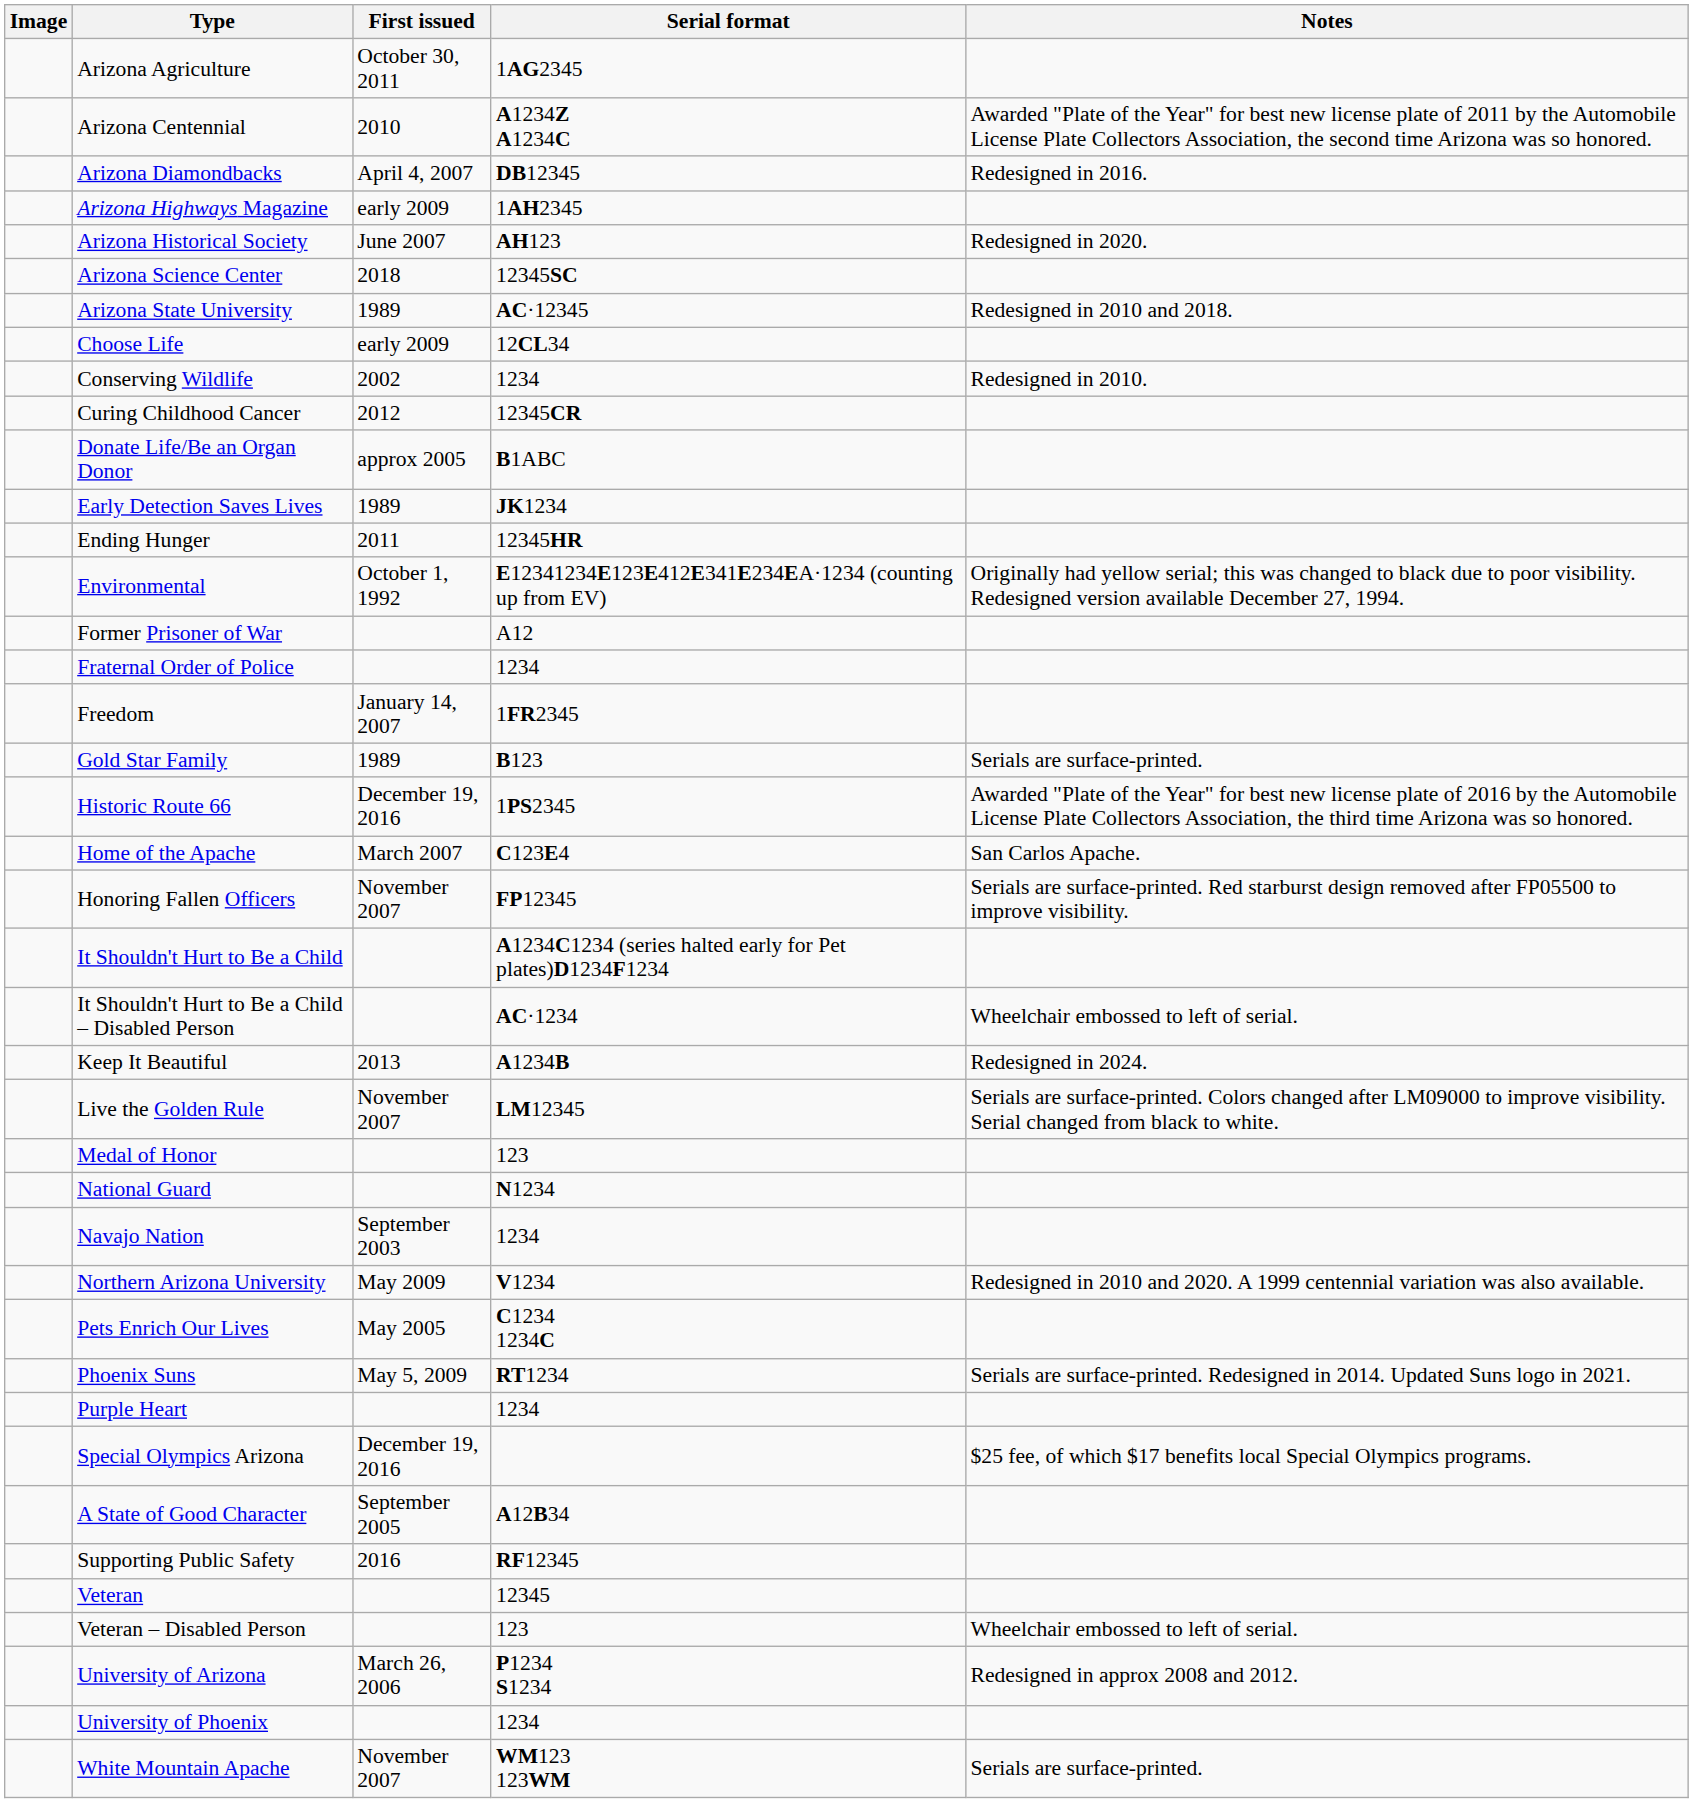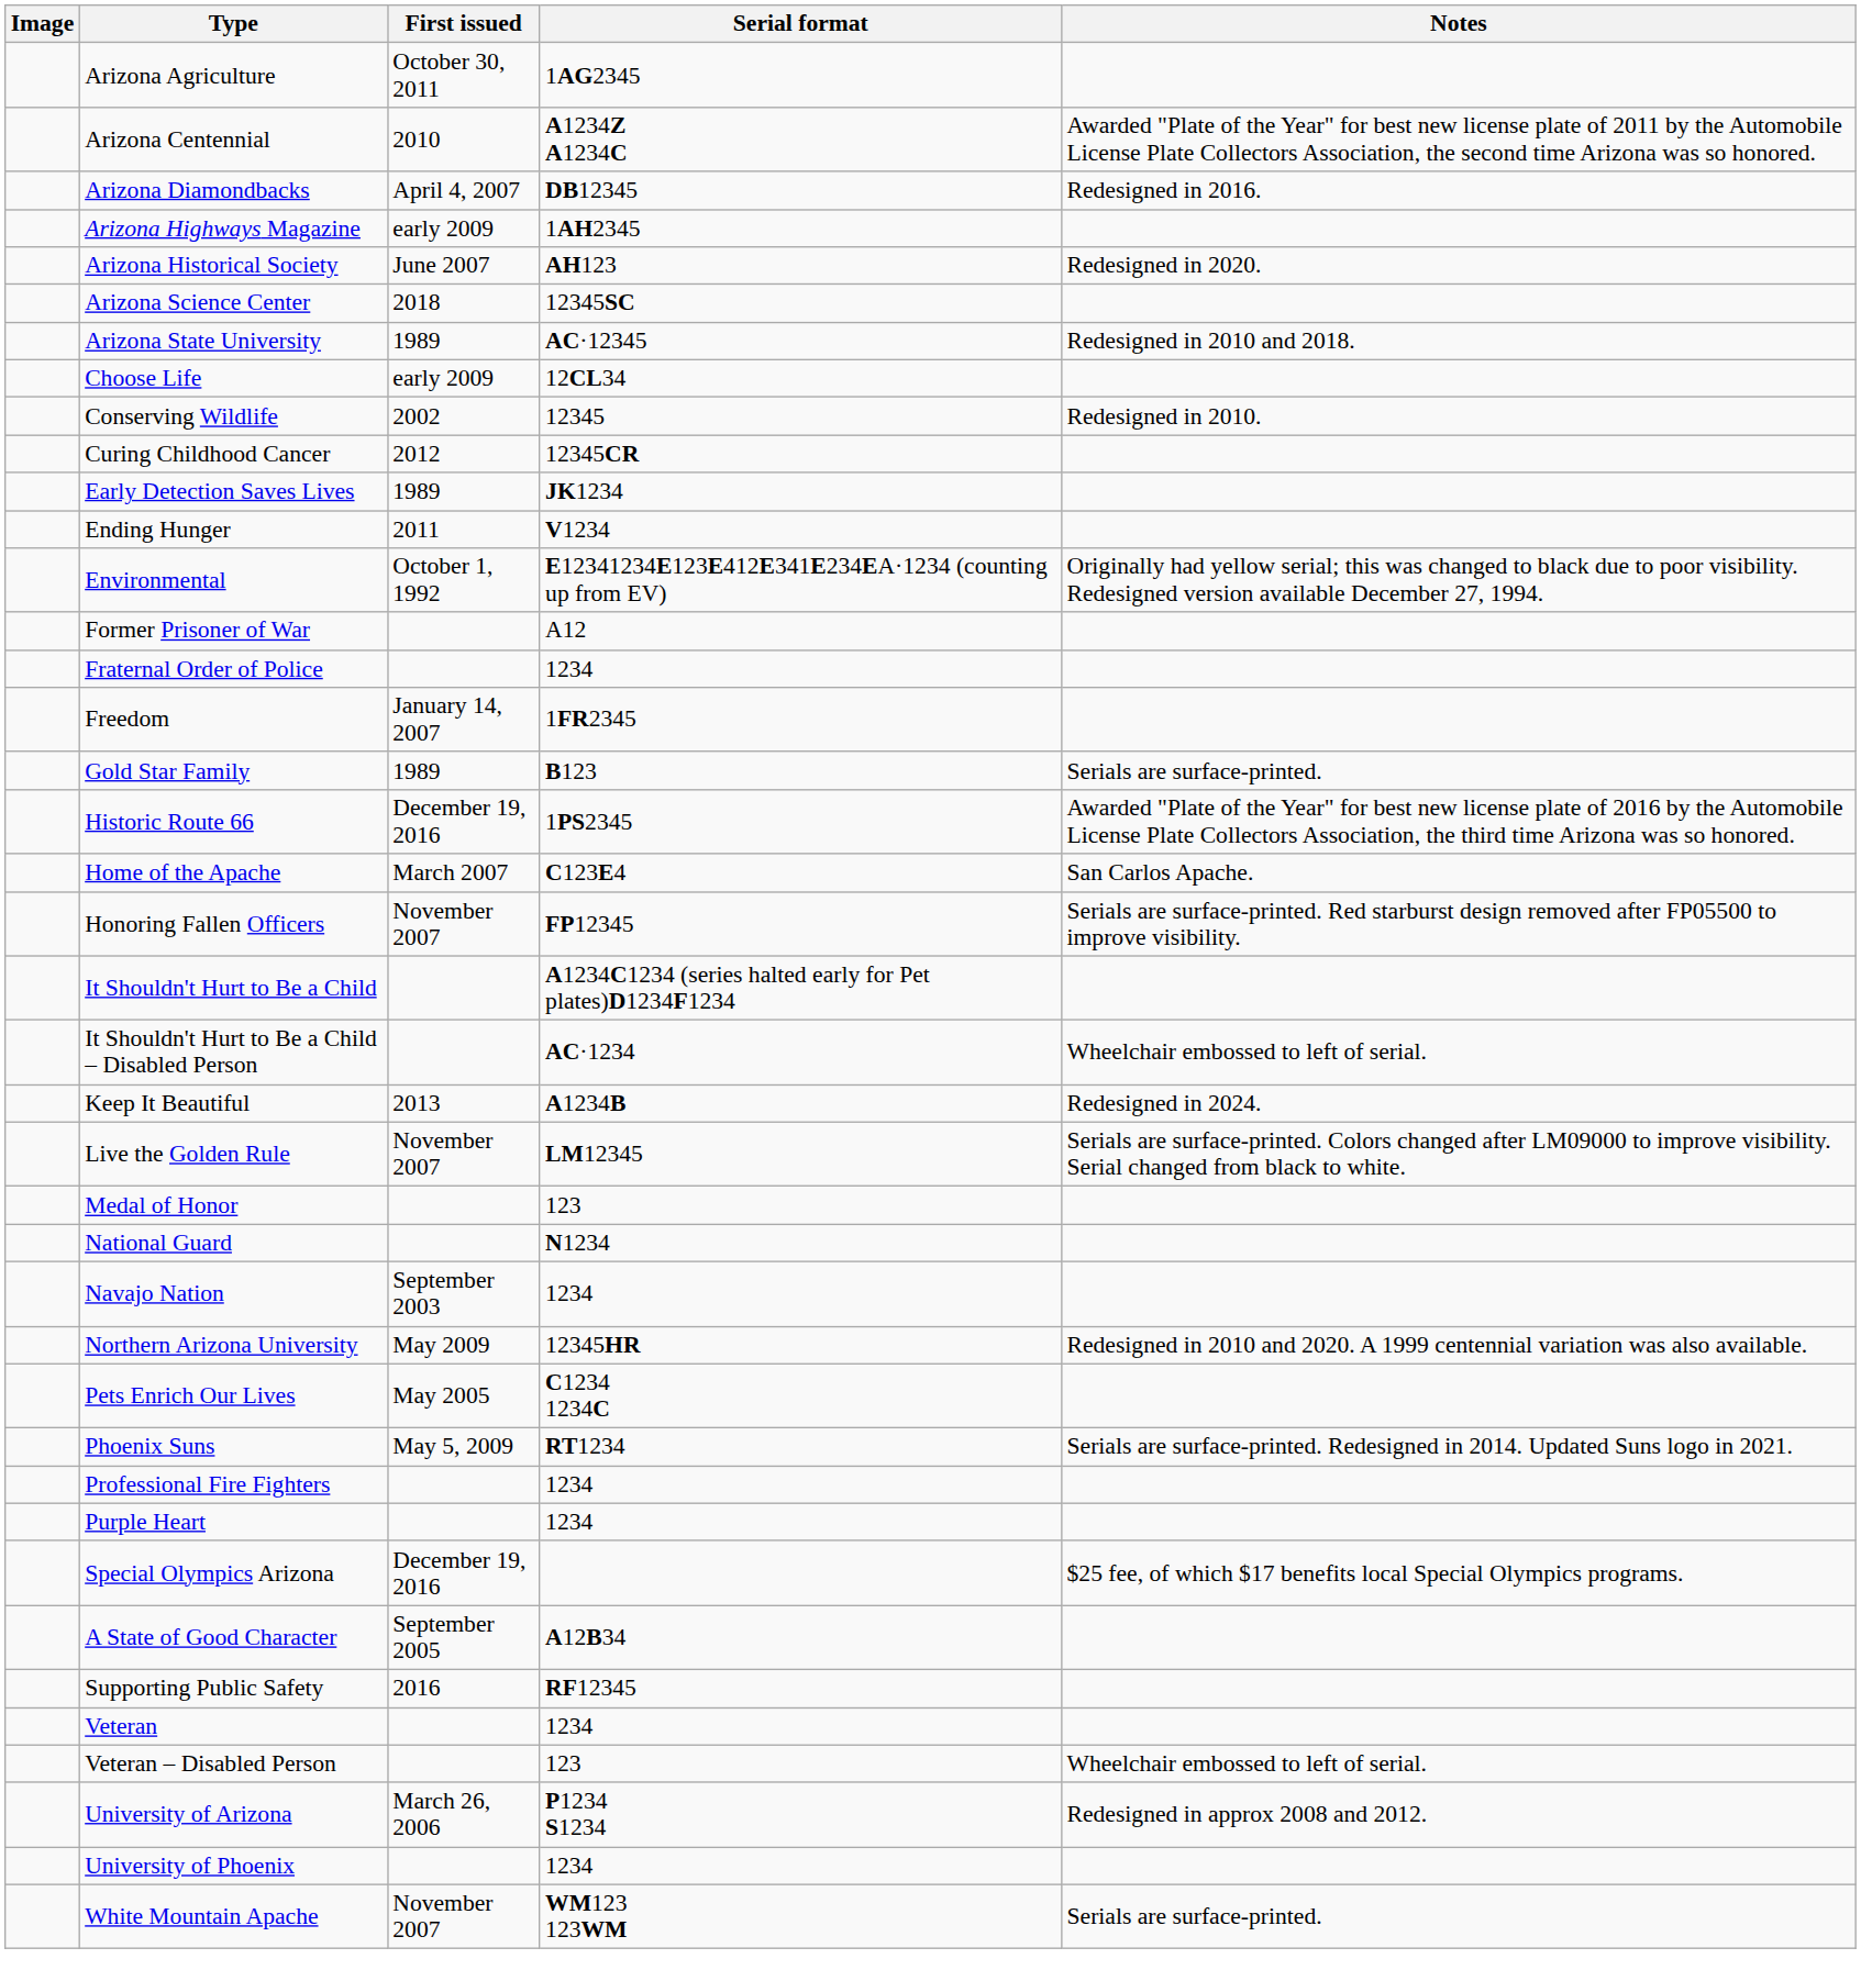 <table class="wikitable">
 <tr>
 <th>Image</th>
 <th>Type</th>
 <th>First issued</th>
 <th>Serial format</th>
 <th>Notes</th>
 </tr>
 <tr>
 <td></td>
 <td>Arizona Agriculture</td>
 <td>October 30, 2011</td>
 <td>1<strong>AG</strong>2345</td>
 <td></td>
 </tr>
 <tr>
 <td></td>
 <td>Arizona Centennial</td>
 <td>2010</td>
 <td><strong>A</strong>1234<strong>Z</strong><br><strong>A</strong>1234<strong>C</strong></td>
 <td>Awarded "Plate of the Year" for best new license plate of 2011 by the Automobile License Plate Collectors Association, the second time Arizona was so honored.</td>
 </tr>
 <tr>
 <td></td>
 <td><a href='#'>Arizona Diamondbacks</a></td>
 <td>April 4, 2007</td>
 <td><strong>DB</strong>12345</td>
 <td>Redesigned in 2016.</td>
 </tr>
 <tr>
 <td></td>
 <td><a href='#'><em>Arizona Highways</em> Magazine</a></td>
 <td>early 2009</td>
 <td>1<strong>AH</strong>2345</td>
 <td></td>
 </tr>
 <tr>
 <td></td>
 <td><a href='#'>Arizona Historical Society</a></td>
 <td>June 2007</td>
 <td><strong>AH</strong>123</td>
 <td>Redesigned in 2020.</td>
 </tr>
 <tr>
 <td></td>
 <td><a href='#'>Arizona Science Center</a></td>
 <td>2018</td>
 <td>12345<strong>SC</strong></td>
 <td></td>
 </tr>
 <tr>
 <td></td>
 <td><a href='#'>Arizona State University</a></td>
 <td>1989</td>
 <td><strong>AC</strong>·12345</td>
 <td>Redesigned in 2010 and 2018.</td>
 </tr>
 <tr>
 <td></td>
 <td><a href='#'>Choose Life</a></td>
 <td>early 2009</td>
 <td>12<strong>CL</strong>34</td>
 <td></td>
 </tr>
 <tr>
 <td></td>
 <td>Conserving <a href='#'>Wildlife</a></td>
 <td>2002</td>
-<td>1234</td>
+<td>12345</td>
 <td>Redesigned in 2010.</td>
 </tr>
 <tr>
 <td></td>
 <td>Curing Childhood Cancer</td>
 <td>2012</td>
 <td>12345<strong>CR</strong></td>
-<td></td>
-</tr>
-<tr>
-<td></td>
-<td><a href='#'>Donate Life/Be an Organ Donor</a></td>
-<td>approx 2005</td>
-<td><strong>B</strong>1ABC</td>
 <td></td>
 </tr>
 <tr>
 <td></td>
 <td><a href='#'>Early Detection Saves Lives</a></td>
 <td>1989</td>
 <td><strong>JK</strong>1234</td>
 <td></td>
 </tr>
 <tr>
 <td></td>
 <td>Ending Hunger</td>
 <td>2011</td>
-<td>12345<strong>HR</strong></td>
+<td><strong>V</strong>1234</td>
 <td></td>
 </tr>
 <tr>
 <td></td>
 <td><a href='#'>Environmental</a></td>
 <td>October 1, 1992</td>
 <td><strong>E</strong>12341234<strong>E</strong>123<strong>E</strong>412<strong>E</strong>341<strong>E</strong>234<strong>E</strong>A·1234 (counting up from EV)</td>
 <td>Originally had yellow serial; this was changed to black due to poor visibility. Redesigned version available December 27, 1994.</td>
 </tr>
 <tr>
 <td></td>
 <td>Former <a href='#'>Prisoner of War</a></td>
 <td></td>
 <td>A12</td>
 <td></td>
 </tr>
 <tr>
 <td></td>
 <td><a href='#'>Fraternal Order of Police</a></td>
 <td></td>
 <td>1234</td>
 <td></td>
 </tr>
 <tr>
 <td></td>
 <td>Freedom</td>
 <td>January 14, 2007</td>
 <td>1<strong>FR</strong>2345</td>
 <td></td>
 </tr>
 <tr>
 <td></td>
 <td><a href='#'>Gold Star Family</a></td>
 <td>1989</td>
 <td><strong>B</strong>123</td>
 <td>Serials are surface-printed.</td>
 </tr>
 <tr>
 <td></td>
 <td><a href='#'>Historic Route 66</a></td>
 <td>December 19, 2016</td>
 <td>1<strong>PS</strong>2345</td>
 <td>Awarded "Plate of the Year" for best new license plate of 2016 by the Automobile License Plate Collectors Association, the third time Arizona was so honored.</td>
 </tr>
 <tr>
 <td></td>
 <td><a href='#'>Home of the Apache</a></td>
 <td>March 2007</td>
 <td><strong>C</strong>123<strong>E</strong>4</td>
 <td>San Carlos Apache.</td>
 </tr>
 <tr>
 <td></td>
 <td>Honoring Fallen <a href='#'>Officers</a></td>
 <td>November 2007</td>
 <td><strong>FP</strong>12345</td>
 <td>Serials are surface-printed. Red starburst design removed after FP05500 to improve visibility.</td>
 </tr>
 <tr>
 <td></td>
 <td><a href='#'>It Shouldn't Hurt to Be a Child</a></td>
 <td></td>
 <td><strong>A</strong>1234<strong>C</strong>1234 (series halted early for Pet plates)<strong>D</strong>1234<strong>F</strong>1234</td>
 <td></td>
 </tr>
 <tr>
 <td></td>
 <td>It Shouldn't Hurt to Be a Child – Disabled Person</td>
 <td></td>
 <td><strong>AC</strong>·1234</td>
 <td>Wheelchair embossed to left of serial.</td>
 </tr>
 <tr>
 <td></td>
 <td>Keep It Beautiful</td>
 <td>2013</td>
 <td><strong>A</strong>1234<strong>B</strong></td>
 <td>Redesigned in 2024.</td>
 </tr>
 <tr>
 <td></td>
 <td>Live the <a href='#'>Golden Rule</a></td>
 <td>November 2007</td>
 <td><strong>LM</strong>12345</td>
 <td>Serials are surface-printed. Colors changed after LM09000 to improve visibility. Serial changed from black to white.</td>
 </tr>
 <tr>
 <td></td>
 <td><a href='#'>Medal of Honor</a></td>
 <td></td>
 <td>123</td>
 <td></td>
 </tr>
 <tr>
 <td></td>
 <td><a href='#'>National Guard</a></td>
 <td></td>
 <td><strong>N</strong>1234</td>
 <td></td>
 </tr>
 <tr>
 <td></td>
 <td><a href='#'>Navajo Nation</a></td>
 <td>September 2003</td>
 <td>1234</td>
 <td></td>
 </tr>
 <tr>
 <td></td>
 <td><a href='#'>Northern Arizona University</a></td>
 <td>May 2009</td>
-<td><strong>V</strong>1234</td>
+<td>12345<strong>HR</strong></td>
 <td>Redesigned in 2010 and 2020. A 1999 centennial variation was also available.</td>
 </tr>
 <tr>
 <td></td>
 <td><a href='#'>Pets Enrich Our Lives</a></td>
 <td>May 2005</td>
 <td><strong>C</strong>1234<br>1234<strong>C</strong></td>
 <td></td>
 </tr>
 <tr>
 <td></td>
 <td><a href='#'>Phoenix Suns</a></td>
 <td>May 5, 2009</td>
 <td><strong>RT</strong>1234</td>
 <td>Serials are surface-printed. Redesigned in 2014. Updated Suns logo in 2021.</td>
+</tr>
+<tr>
+<td></td>
+<td><a href='#'>Professional Fire Fighters</a></td>
+<td></td>
+<td>1234</td>
+<td></td>
 </tr>
 <tr>
 <td></td>
 <td><a href='#'>Purple Heart</a></td>
 <td></td>
 <td>1234</td>
 <td></td>
 </tr>
 <tr>
 <td></td>
 <td><a href='#'>Special Olympics</a> Arizona</td>
 <td>December 19, 2016</td>
 <td></td>
 <td>$25 fee, of which $17 benefits local Special Olympics programs.</td>
 </tr>
 <tr>
 <td></td>
 <td><a href='#'>A State of Good Character</a></td>
 <td>September 2005</td>
 <td><strong>A</strong>12<strong>B</strong>34</td>
 <td></td>
 </tr>
 <tr>
 <td></td>
 <td>Supporting Public Safety</td>
 <td>2016</td>
 <td><strong>RF</strong>12345</td>
 <td></td>
 </tr>
 <tr>
 <td></td>
 <td><a href='#'>Veteran</a></td>
 <td></td>
-<td>12345</td>
+<td>1234</td>
 <td></td>
 </tr>
 <tr>
 <td></td>
 <td>Veteran – Disabled Person</td>
 <td></td>
 <td>123</td>
 <td>Wheelchair embossed to left of serial.</td>
 </tr>
 <tr>
 <td></td>
 <td><a href='#'>University of Arizona</a></td>
 <td>March 26, 2006</td>
 <td><strong>P</strong>1234<br><strong>S</strong>1234</td>
 <td>Redesigned in approx 2008 and 2012.</td>
 </tr>
 <tr>
 <td></td>
 <td><a href='#'>University of Phoenix</a></td>
 <td></td>
 <td>1234</td>
 <td></td>
 </tr>
 <tr>
 <td></td>
 <td><a href='#'>White Mountain Apache</a></td>
 <td>November 2007</td>
 <td><strong>WM</strong>123<br>123<strong>WM</strong></td>
 <td>Serials are surface-printed.</td>
 </tr>
 </table>
